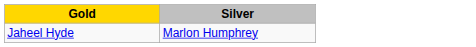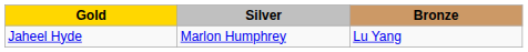 <table class="wikitable" style="text-align:left">
 <tr align="center">
 <td width=200 bgcolor=gold><strong>Gold</strong></td>
 <td width=200 bgcolor=silver><strong>Silver</strong></td>
+<td width=200 bgcolor=CC9966><strong>Bronze</strong></td>
 </tr>
 <tr>
 <td><a href='#'>Jaheel Hyde</a><br></td>
 <td><a href='#'>Marlon Humphrey</a><br></td>
+<td><a href='#'>Lu Yang</a><br></td>
 </tr>
 </table>
